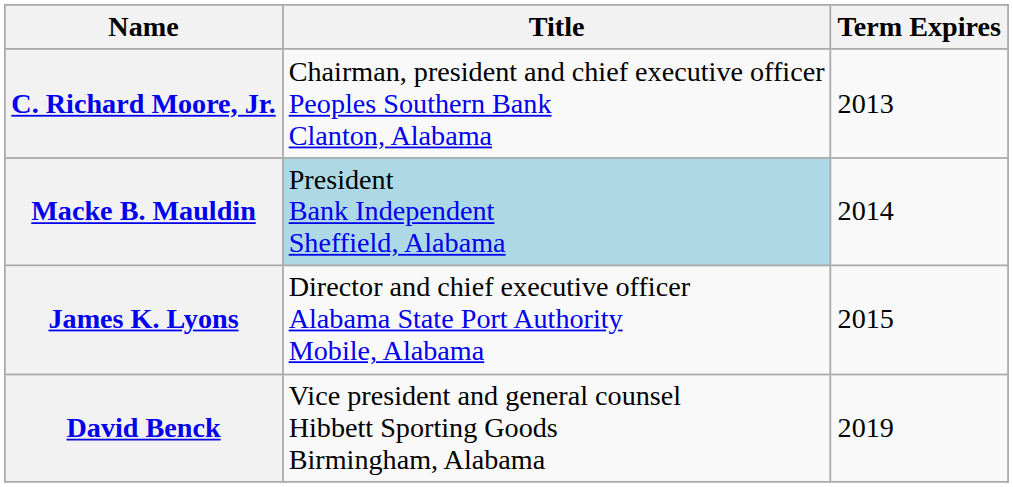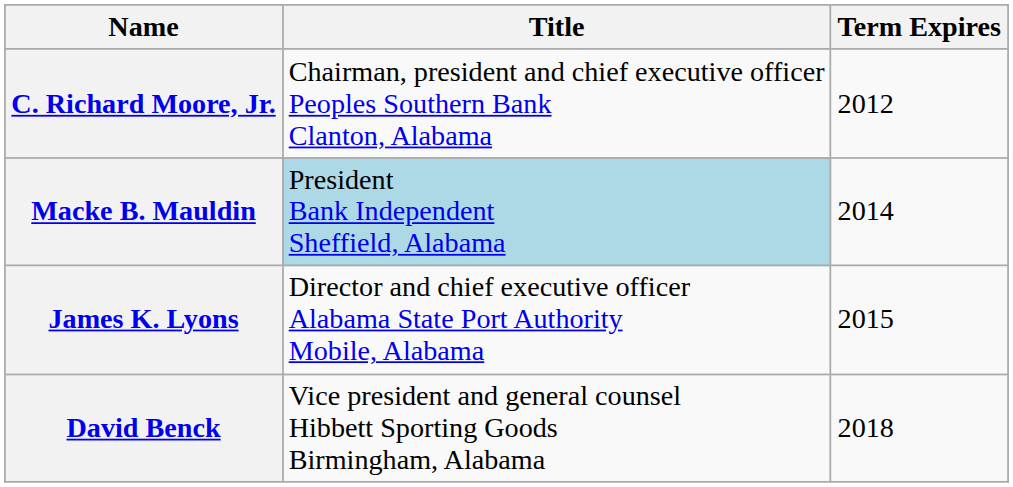 <table class="wikitable sortable">
 <tr>
 <th>Name</th>
 <th>Title</th>
 <th>Term Expires</th>
 </tr>
 <tr>
 <th><a href='#'>C. Richard Moore, Jr.</a></th>
 <td>Chairman, president and chief executive officer<br><a href='#'>Peoples Southern Bank</a><br><a href='#'>Clanton, Alabama</a></td>
-<td>2013</td>
+<td>2012</td>
 </tr>
 <tr>
 <th><a href='#'>Macke B. Mauldin</a></th>
 <td style="background: lightblue;">President<br><a href='#'>Bank Independent</a><br><a href='#'>Sheffield, Alabama</a></td>
 <td>2014</td>
 </tr>
 <tr>
 <th><a href='#'>James K. Lyons</a></th>
 <td>Director and chief executive officer<br><a href='#'>Alabama State Port Authority</a><br><a href='#'>Mobile, Alabama</a></td>
 <td>2015</td>
 </tr>
 <tr>
 <th><a href='#'>David Benck</a></th>
 <td>Vice president and general counsel<br>Hibbett Sporting Goods<br>Birmingham, Alabama</td>
-<td>2019</td>
+<td>2018</td>
 </tr>
 </table>
